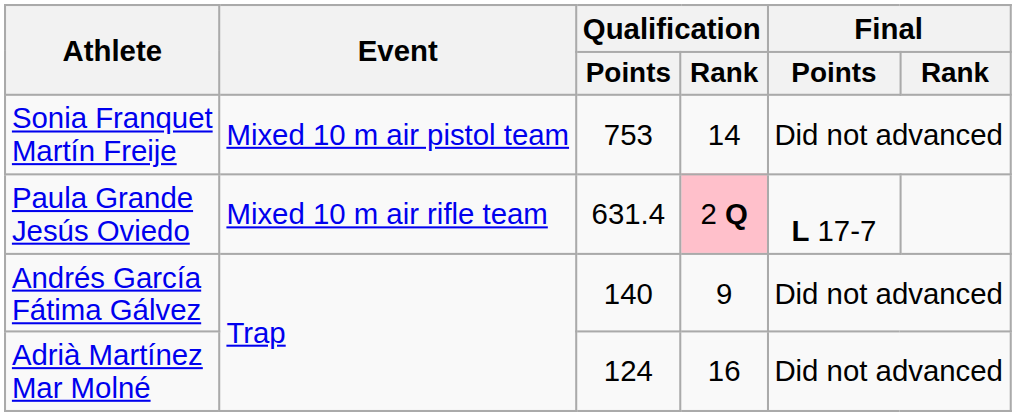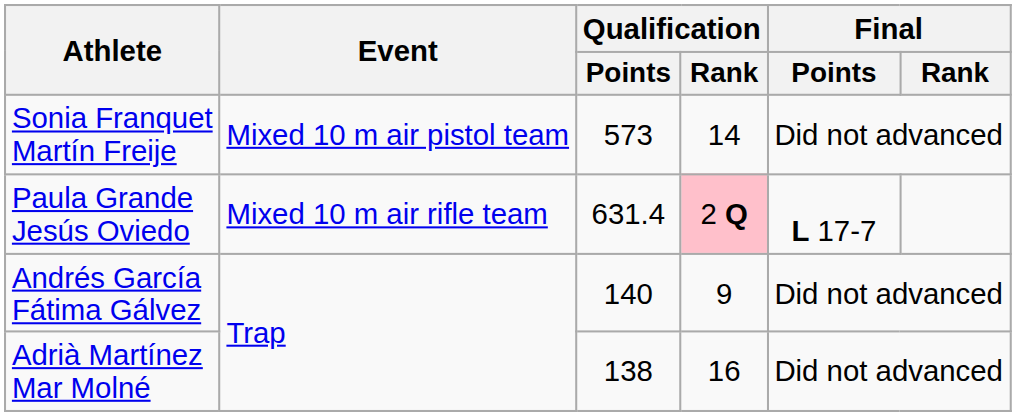 <table class="wikitable" style="font-size:90%">
 <tr>
 <th rowspan="2">Athlete</th>
 <th rowspan="2">Event</th>
 <th colspan=2>Qualification</th>
 <th colspan=2>Final</th>
 </tr>
 <tr style="font-size:95%">
 <th>Points</th>
 <th>Rank</th>
 <th>Points</th>
 <th>Rank</th>
 </tr>
 <tr align=center>
 <td align=left><a href='#'>Sonia Franquet</a><br><a href='#'>Martín Freije</a></td>
 <td align=left><a href='#'>Mixed 10 m air pistol team</a></td>
-<td>753</td>
+<td>573</td>
 <td>14</td>
 <td colspan=2>Did not advanced</td>
 </tr>
 <tr align=center>
 <td align=left><a href='#'>Paula Grande</a><br><a href='#'>Jesús Oviedo</a></td>
 <td align=left><a href='#'>Mixed 10 m air rifle team</a></td>
 <td>631.4</td>
 <td style="background: pink;">2 <strong>Q</strong></td>
 <td><br><strong>L</strong> 17-7</td>
 <td></td>
 </tr>
 <tr align=center>
 <td align=left><a href='#'>Andrés García</a><br><a href='#'>Fátima Gálvez</a></td>
 <td align=left rowspan=2><a href='#'>Trap</a></td>
 <td>140</td>
 <td>9</td>
 <td colspan=2>Did not advanced</td>
 </tr>
 <tr align=center>
 <td align=left><a href='#'>Adrià Martínez</a><br><a href='#'>Mar Molné</a></td>
-<td>124</td>
+<td>138</td>
 <td>16</td>
 <td colspan=2>Did not advanced</td>
 </tr>
 </table>
